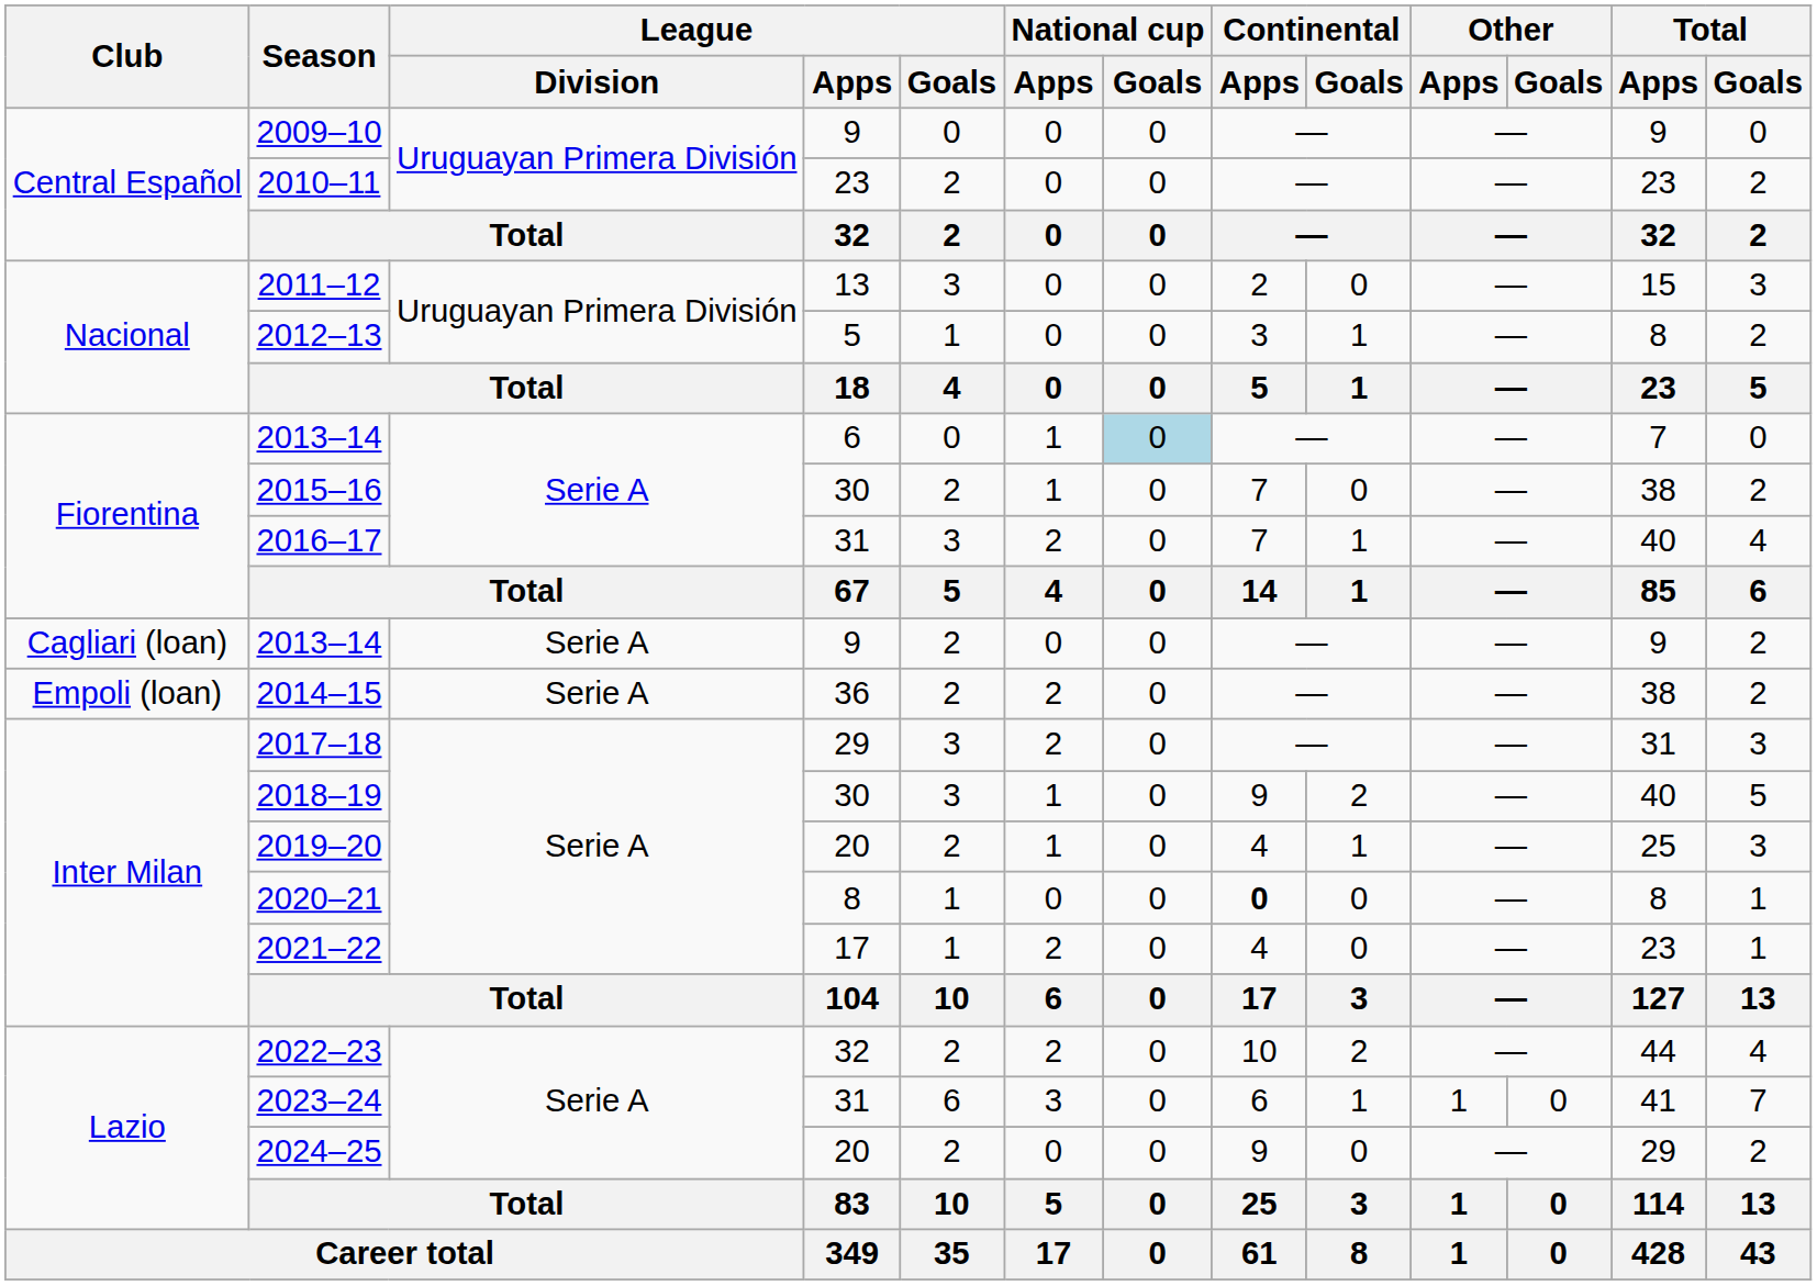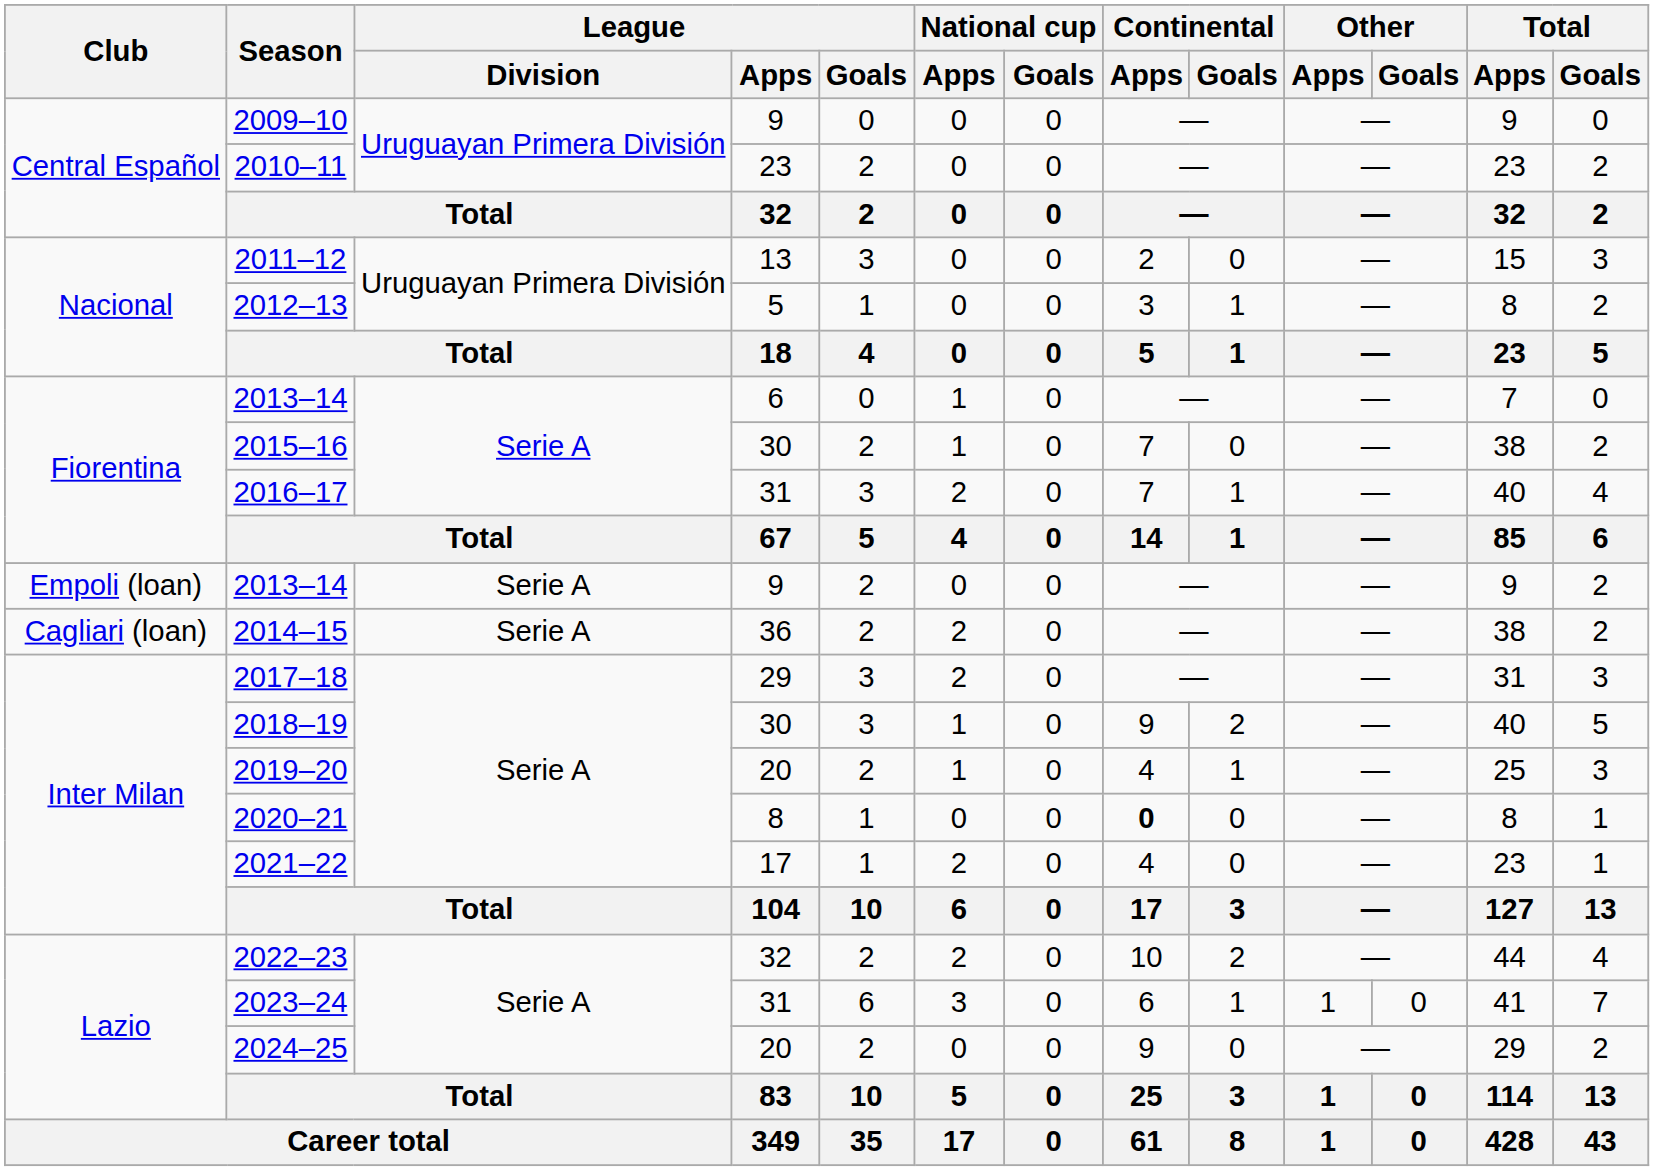 <table class="wikitable" style="text-align:center">
 <tr>
 <th rowspan="2">Club</th>
 <th rowspan="2">Season</th>
 <th colspan="3">League</th>
 <th colspan="2">National cup</th>
 <th colspan="2">Continental</th>
 <th colspan="2">Other</th>
 <th colspan="2">Total</th>
 </tr>
 <tr>
 <th>Division</th>
 <th>Apps</th>
 <th>Goals</th>
 <th>Apps</th>
 <th>Goals</th>
 <th>Apps</th>
 <th>Goals</th>
 <th>Apps</th>
 <th>Goals</th>
 <th>Apps</th>
 <th>Goals</th>
 </tr>
 <tr>
 <td rowspan="3"><a href='#'>Central Español</a></td>
 <td><a href='#'>2009–10</a></td>
 <td rowspan="2"><a href='#'>Uruguayan Primera División</a></td>
 <td>9</td>
 <td>0</td>
 <td>0</td>
 <td>0</td>
 <td colspan="2">—</td>
 <td colspan="2">—</td>
 <td>9</td>
 <td>0</td>
 </tr>
 <tr>
 <td><a href='#'>2010–11</a></td>
 <td>23</td>
 <td>2</td>
 <td>0</td>
 <td>0</td>
 <td colspan="2">—</td>
 <td colspan="2">—</td>
 <td>23</td>
 <td>2</td>
 </tr>
 <tr>
 <th colspan="2">Total</th>
 <th>32</th>
 <th>2</th>
 <th>0</th>
 <th>0</th>
 <th colspan="2">—</th>
 <th colspan="2">—</th>
 <th>32</th>
 <th>2</th>
 </tr>
 <tr>
 <td rowspan="3"><a href='#'>Nacional</a></td>
 <td><a href='#'>2011–12</a></td>
 <td rowspan="2">Uruguayan Primera División</td>
 <td>13</td>
 <td>3</td>
 <td>0</td>
 <td>0</td>
 <td>2</td>
 <td>0</td>
 <td colspan="2">—</td>
 <td>15</td>
 <td>3</td>
 </tr>
 <tr>
 <td><a href='#'>2012–13</a></td>
 <td>5</td>
 <td>1</td>
 <td>0</td>
 <td>0</td>
 <td>3</td>
 <td>1</td>
 <td colspan="2">—</td>
 <td>8</td>
 <td>2</td>
 </tr>
 <tr>
 <th colspan="2">Total</th>
 <th>18</th>
 <th>4</th>
 <th>0</th>
 <th>0</th>
 <th>5</th>
 <th>1</th>
 <th colspan="2">—</th>
 <th>23</th>
 <th>5</th>
 </tr>
 <tr>
 <td rowspan="4"><a href='#'>Fiorentina</a></td>
 <td><a href='#'>2013–14</a></td>
 <td rowspan="3"><a href='#'>Serie A</a></td>
 <td>6</td>
 <td>0</td>
 <td>1</td>
-<td style="background: lightblue;">0</td>
+<td>0</td>
 <td colspan="2">—</td>
 <td colspan="2">—</td>
 <td>7</td>
 <td>0</td>
 </tr>
 <tr>
 <td><a href='#'>2015–16</a></td>
 <td>30</td>
 <td>2</td>
 <td>1</td>
 <td>0</td>
 <td>7</td>
 <td>0</td>
 <td colspan="2">—</td>
 <td>38</td>
 <td>2</td>
 </tr>
 <tr>
 <td><a href='#'>2016–17</a></td>
 <td>31</td>
 <td>3</td>
 <td>2</td>
 <td>0</td>
 <td>7</td>
 <td>1</td>
 <td colspan="2">—</td>
 <td>40</td>
 <td>4</td>
 </tr>
 <tr>
 <th colspan="2">Total</th>
 <th>67</th>
 <th>5</th>
 <th>4</th>
 <th>0</th>
 <th>14</th>
 <th>1</th>
 <th colspan="2">—</th>
 <th>85</th>
 <th>6</th>
 </tr>
 <tr>
-<td><a href='#'>Cagliari</a> (loan)</td>
+<td><a href='#'>Empoli</a> (loan)</td>
 <td><a href='#'>2013–14</a></td>
 <td>Serie A</td>
 <td>9</td>
 <td>2</td>
 <td>0</td>
 <td>0</td>
 <td colspan="2">—</td>
 <td colspan="2">—</td>
 <td>9</td>
 <td>2</td>
 </tr>
 <tr>
-<td><a href='#'>Empoli</a> (loan)</td>
+<td><a href='#'>Cagliari</a> (loan)</td>
 <td><a href='#'>2014–15</a></td>
 <td>Serie A</td>
 <td>36</td>
 <td>2</td>
 <td>2</td>
 <td>0</td>
 <td colspan="2">—</td>
 <td colspan="2">—</td>
 <td>38</td>
 <td>2</td>
 </tr>
 <tr>
 <td rowspan="6"><a href='#'>Inter Milan</a></td>
 <td><a href='#'>2017–18</a></td>
 <td rowspan="5">Serie A</td>
 <td>29</td>
 <td>3</td>
 <td>2</td>
 <td>0</td>
 <td colspan="2">—</td>
 <td colspan="2">—</td>
 <td>31</td>
 <td>3</td>
 </tr>
 <tr>
 <td><a href='#'>2018–19</a></td>
 <td>30</td>
 <td>3</td>
 <td>1</td>
 <td>0</td>
 <td>9</td>
 <td>2</td>
 <td colspan="2">—</td>
 <td>40</td>
 <td>5</td>
 </tr>
 <tr>
 <td><a href='#'>2019–20</a></td>
 <td>20</td>
 <td>2</td>
 <td>1</td>
 <td>0</td>
 <td>4</td>
 <td>1</td>
 <td colspan="2">—</td>
 <td>25</td>
 <td>3</td>
 </tr>
 <tr>
 <td><a href='#'>2020–21</a></td>
 <td>8</td>
 <td>1</td>
 <td>0</td>
 <td>0</td>
 <td><strong>0</strong></td>
 <td>0</td>
 <td colspan="2">—</td>
 <td>8</td>
 <td>1</td>
 </tr>
 <tr>
 <td><a href='#'>2021–22</a></td>
 <td>17</td>
 <td>1</td>
 <td>2</td>
 <td>0</td>
 <td>4</td>
 <td>0</td>
 <td colspan="2">—</td>
 <td>23</td>
 <td>1</td>
 </tr>
 <tr>
 <th colspan="2">Total</th>
 <th>104</th>
 <th>10</th>
 <th>6</th>
 <th>0</th>
 <th>17</th>
 <th>3</th>
 <th colspan="2">—</th>
 <th>127</th>
 <th>13</th>
 </tr>
 <tr>
 <td rowspan="4"><a href='#'>Lazio</a></td>
 <td><a href='#'>2022–23</a></td>
 <td rowspan="3">Serie A</td>
 <td>32</td>
 <td>2</td>
 <td>2</td>
 <td>0</td>
 <td>10</td>
 <td>2</td>
 <td colspan="2">—</td>
 <td>44</td>
 <td>4</td>
 </tr>
 <tr>
 <td><a href='#'>2023–24</a></td>
 <td>31</td>
 <td>6</td>
 <td>3</td>
 <td>0</td>
 <td>6</td>
 <td>1</td>
 <td>1</td>
 <td>0</td>
 <td>41</td>
 <td>7</td>
 </tr>
 <tr>
 <td><a href='#'>2024–25</a></td>
 <td>20</td>
 <td>2</td>
 <td>0</td>
 <td>0</td>
 <td>9</td>
 <td>0</td>
 <td colspan="2">—</td>
 <td>29</td>
 <td>2</td>
 </tr>
 <tr>
 <th colspan="2">Total</th>
 <th>83</th>
 <th>10</th>
 <th>5</th>
 <th>0</th>
 <th>25</th>
 <th>3</th>
 <th>1</th>
 <th>0</th>
 <th>114</th>
 <th>13</th>
 </tr>
 <tr>
 <th colspan="3">Career total</th>
 <th>349</th>
 <th>35</th>
 <th>17</th>
 <th>0</th>
 <th>61</th>
 <th>8</th>
 <th>1</th>
 <th>0</th>
 <th>428</th>
 <th>43</th>
 </tr>
 </table>
